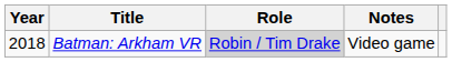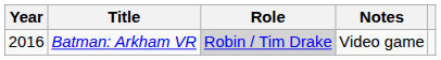 <table class="wikitable">
 <tr>
 <th>Year</th>
 <th>Title</th>
 <th>Role</th>
 <th class="unsortable">Notes</th>
 <th class="unsortable"></th>
 </tr>
 <tr>
-<td>2018</td>
+<td>2016</td>
 <td><em><a href='#'>Batman: Arkham VR</a></em></td>
 <td style="background: lightgrey;"><a href='#'>Robin / Tim Drake</a></td>
 <td>Video game</td>
 <td></td>
 </tr>
 </table>
